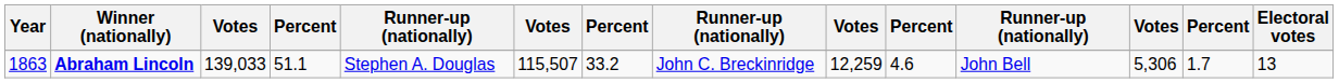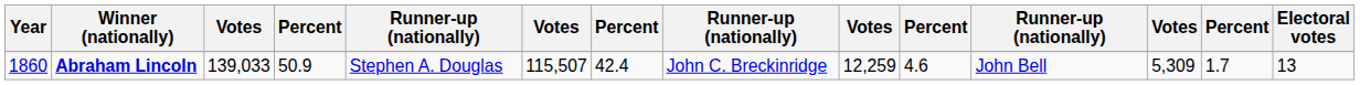 <table class="wikitable sortable">
 <tr>
 <th data-sort-type="number">Year</th>
 <th>Winner (nationally)</th>
 <th data-sort-type="number">Votes</th>
 <th data-sort-type="number">Percent</th>
 <th>Runner-up (nationally)</th>
 <th data-sort-type="number">Votes</th>
 <th data-sort-type="number">Percent</th>
 <th>Runner-up (nationally)</th>
 <th data-sort-type="number">Votes</th>
 <th data-sort-type="number">Percent</th>
 <th>Runner-up (nationally)</th>
 <th data-sort-type="number">Votes</th>
 <th data-sort-type="number">Percent</th>
 <th data-sort-type="number">Electoral<br>votes</th>
 </tr>
 <tr>
 </tr>
 <tr>
-<td style"text-align:left"><a href='#'>1863</a></td>
+<td style"text-align:left"><a href='#'>1860</a></td>
 <td><strong><a href='#'>Abraham Lincoln</a></strong></td>
 <td>139,033</td>
-<td>51.1</td>
+<td>50.9</td>
 <td><a href='#'>Stephen A. Douglas</a></td>
 <td>115,507</td>
-<td>33.2</td>
+<td>42.4</td>
 <td><a href='#'>John C. Breckinridge</a></td>
 <td>12,259</td>
 <td>4.6</td>
 <td><a href='#'>John Bell</a></td>
-<td>5,306</td>
+<td>5,309</td>
 <td>1.7</td>
 <td>13</td>
 </tr>
 </table>
